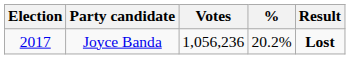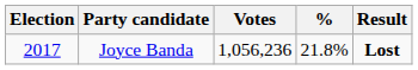 <table class=wikitable style=text-align:center>
 <tr>
 <th>Election</th>
 <th>Party candidate</th>
 <th><strong>Votes</strong></th>
 <th><strong>%</strong></th>
 <th>Result</th>
 </tr>
 <tr>
 <td><a href='#'>2017</a></td>
 <td><a href='#'>Joyce Banda</a></td>
 <td>1,056,236</td>
-<td>20.2%</td>
+<td>21.8%</td>
 <td><strong>Lost</strong> </td>
 </tr>
 </table>
